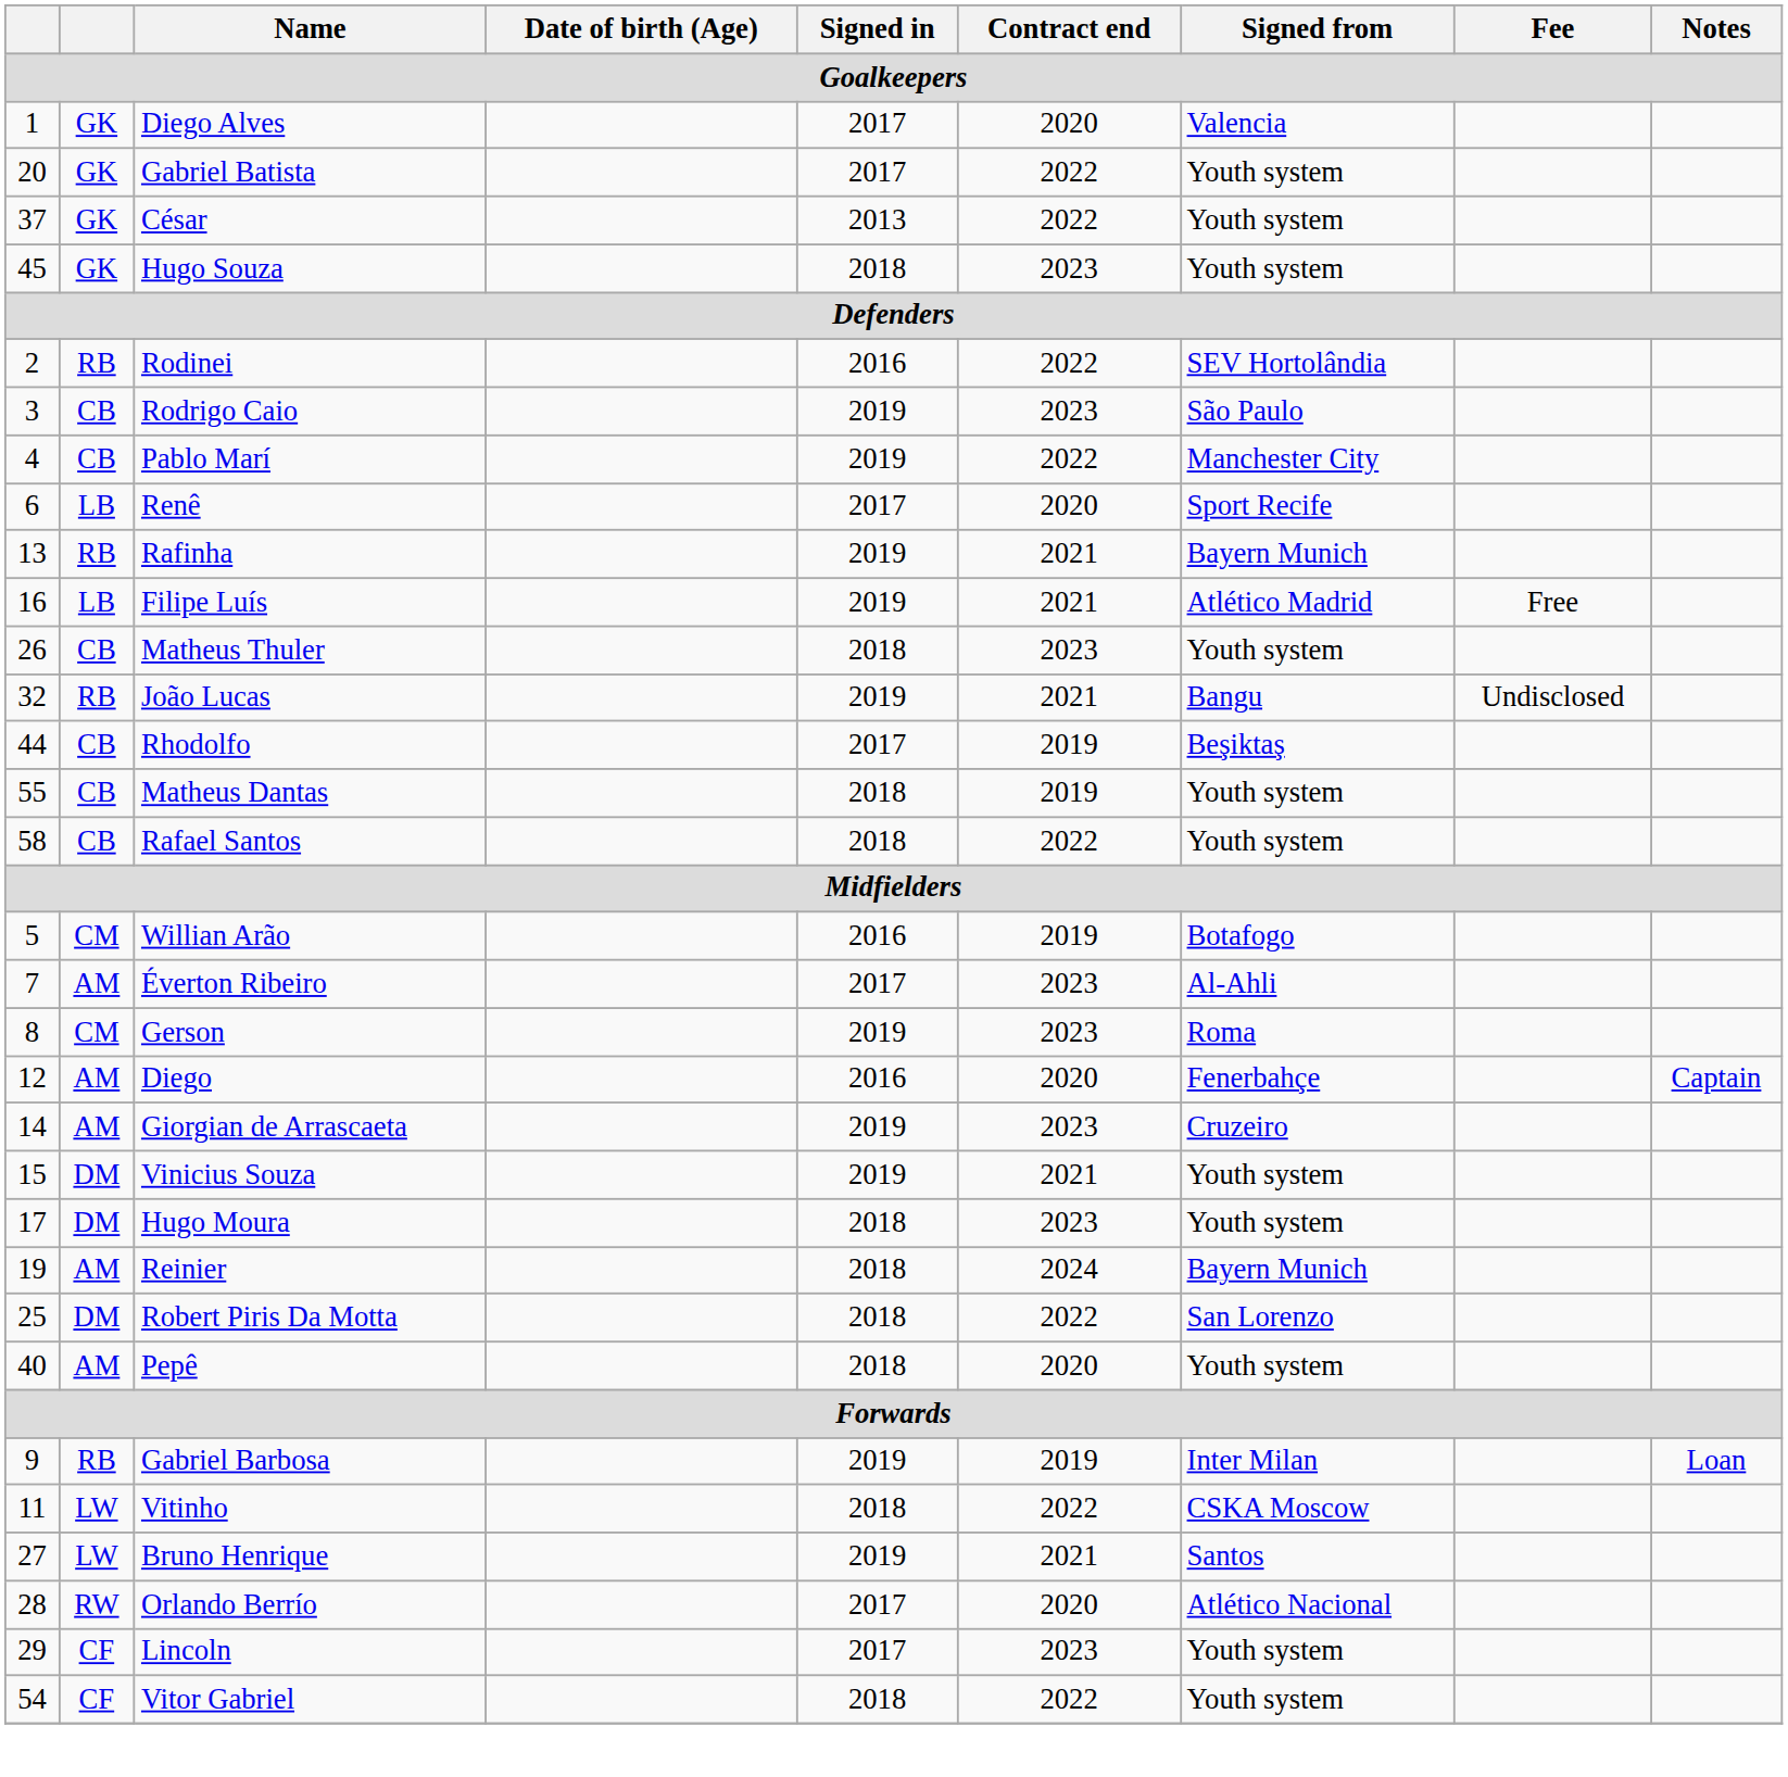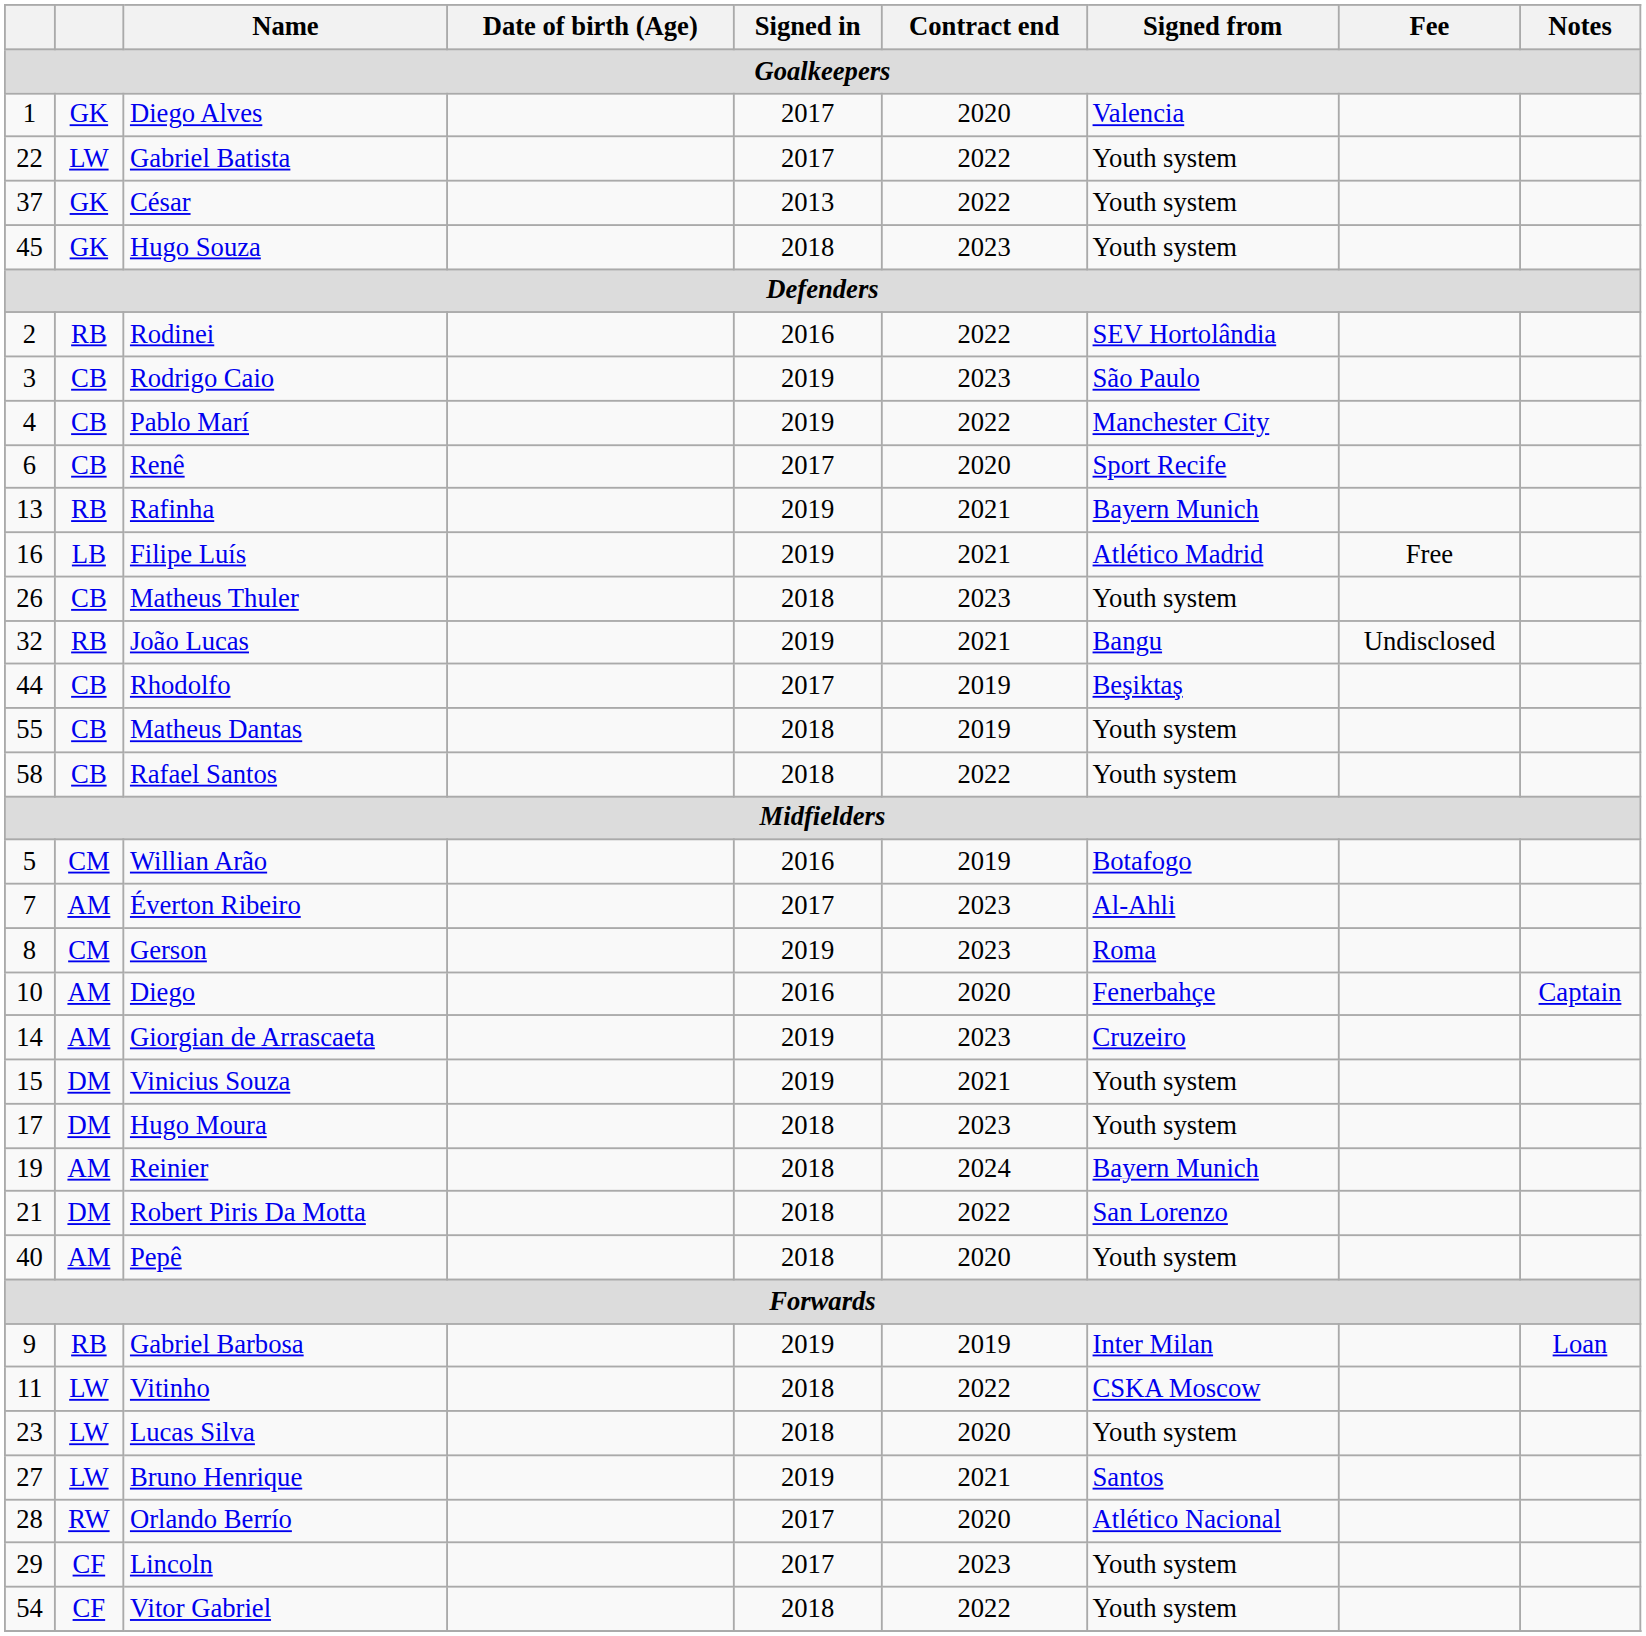 <table class="wikitable" style="text-align:center; font-size:90%; width:70%">
 <tr>
 <th text-align:center;></th>
 <th text-align:center;></th>
 <th text-align:center;>Name</th>
 <th text-align:center;>Date of birth (Age)</th>
 <th text-align:center;>Signed in</th>
 <th text-align:center;>Contract end</th>
 <th text-align:center;>Signed from</th>
 <th text-align:center;>Fee</th>
 <th>Notes</th>
 </tr>
 <tr>
 <th colspan="9" style="background:#dcdcdc; text-align:center"><em>Goalkeepers</em></th>
 </tr>
 <tr>
 <td>1</td>
 <td><a href='#'>GK</a></td>
 <td align="left"> <a href='#'>Diego Alves</a></td>
 <td align="left"></td>
 <td>2017</td>
 <td>2020</td>
 <td align="left"> <a href='#'>Valencia</a></td>
 <td></td>
 <td></td>
 </tr>
 <tr>
-<td>20</td>
-<td><a href='#'>GK</a></td>
+<td>22</td>
+<td><a href='#'>LW</a></td>
 <td align="left"> <a href='#'>Gabriel Batista</a></td>
 <td align="left"></td>
 <td>2017</td>
 <td>2022</td>
 <td align="left">Youth system</td>
 <td></td>
 <td></td>
 </tr>
 <tr>
 <td>37</td>
 <td><a href='#'>GK</a></td>
 <td align="left"> <a href='#'>César</a></td>
 <td align="left"></td>
 <td>2013</td>
 <td>2022</td>
 <td align="left">Youth system</td>
 <td></td>
 <td></td>
 </tr>
 <tr>
 <td>45</td>
 <td><a href='#'>GK</a></td>
 <td align="left"> <a href='#'>Hugo Souza</a></td>
 <td align="left"></td>
 <td>2018</td>
 <td>2023</td>
 <td align="left">Youth system</td>
 <td></td>
 <td></td>
 </tr>
 <tr>
 <th colspan="9" style="background:#dcdcdc; text-align:center"><em>Defenders</em></th>
 </tr>
 <tr>
 <td>2</td>
 <td><a href='#'>RB</a></td>
 <td align="left"> <a href='#'>Rodinei</a></td>
 <td align="left"></td>
 <td>2016</td>
 <td>2022</td>
 <td align="left"> <a href='#'>SEV Hortolândia</a></td>
 <td></td>
 <td></td>
 </tr>
 <tr>
 <td>3</td>
 <td><a href='#'>CB</a></td>
 <td align="left"> <a href='#'>Rodrigo Caio</a></td>
 <td align="left"></td>
 <td>2019</td>
 <td>2023</td>
 <td align="left"> <a href='#'>São Paulo</a></td>
 <td></td>
 <td></td>
 </tr>
 <tr>
 <td>4</td>
 <td><a href='#'>CB</a></td>
 <td align="left"> <a href='#'>Pablo Marí</a></td>
 <td align="left"></td>
 <td>2019</td>
 <td>2022</td>
 <td align="left"> <a href='#'>Manchester City</a></td>
 <td></td>
 <td></td>
 </tr>
 <tr>
 <td>6</td>
-<td><a href='#'>LB</a></td>
+<td><a href='#'>CB</a></td>
 <td align="left"> <a href='#'>Renê</a></td>
 <td align="left"></td>
 <td>2017</td>
 <td>2020</td>
 <td align="left"> <a href='#'>Sport Recife</a></td>
 <td></td>
 <td></td>
 </tr>
 <tr>
 <td>13</td>
 <td><a href='#'>RB</a></td>
 <td align="left"> <a href='#'>Rafinha</a></td>
 <td align="left"></td>
 <td>2019</td>
 <td>2021</td>
 <td align="left"> <a href='#'>Bayern Munich</a></td>
 <td></td>
 <td></td>
 </tr>
 <tr>
 <td>16</td>
 <td><a href='#'>LB</a></td>
 <td align="left"> <a href='#'>Filipe Luís</a></td>
 <td align="left"></td>
 <td>2019</td>
 <td>2021</td>
 <td align="left"> <a href='#'>Atlético Madrid</a></td>
 <td>Free</td>
 <td></td>
 </tr>
 <tr>
 <td>26</td>
 <td><a href='#'>CB</a></td>
 <td align="left"> <a href='#'>Matheus Thuler</a></td>
 <td align="left"></td>
 <td>2018</td>
 <td>2023</td>
 <td align="left">Youth system</td>
 <td></td>
 <td></td>
 </tr>
 <tr>
 <td>32</td>
 <td><a href='#'>RB</a></td>
 <td align="left"> <a href='#'>João Lucas</a></td>
 <td align="left"></td>
 <td>2019</td>
 <td>2021</td>
 <td align="left"> <a href='#'>Bangu</a></td>
 <td>Undisclosed</td>
 <td></td>
 </tr>
 <tr>
 <td>44</td>
 <td><a href='#'>CB</a></td>
 <td align="left"> <a href='#'>Rhodolfo</a></td>
 <td align="left"></td>
 <td>2017</td>
 <td>2019</td>
 <td align="left"> <a href='#'>Beşiktaş</a></td>
 <td></td>
 <td></td>
 </tr>
 <tr>
 <td>55</td>
 <td><a href='#'>CB</a></td>
 <td align="left"> <a href='#'>Matheus Dantas</a></td>
 <td align="left"></td>
 <td>2018</td>
 <td>2019</td>
 <td align="left">Youth system</td>
 <td></td>
 <td></td>
 </tr>
 <tr>
 <td>58</td>
 <td><a href='#'>CB</a></td>
 <td align="left"> <a href='#'>Rafael Santos</a></td>
 <td align="left"></td>
 <td>2018</td>
 <td>2022</td>
 <td align="left">Youth system</td>
 <td></td>
 <td></td>
 </tr>
 <tr>
 <th colspan="9" style="background:#dcdcdc; text-align:center"><em>Midfielders</em></th>
 </tr>
 <tr>
 <td>5</td>
 <td><a href='#'>CM</a></td>
 <td align="left"> <a href='#'>Willian Arão</a></td>
 <td align="left"></td>
 <td>2016</td>
 <td>2019</td>
 <td align="left"> <a href='#'>Botafogo</a></td>
 <td></td>
 <td></td>
 </tr>
 <tr>
 <td>7</td>
 <td><a href='#'>AM</a></td>
 <td align="left"> <a href='#'>Éverton Ribeiro</a></td>
 <td align="left"></td>
 <td>2017</td>
 <td>2023</td>
 <td align="left"> <a href='#'>Al-Ahli</a></td>
 <td></td>
 <td></td>
 </tr>
 <tr>
 <td>8</td>
 <td><a href='#'>CM</a></td>
 <td align="left"> <a href='#'>Gerson</a></td>
 <td align="left"></td>
 <td>2019</td>
 <td>2023</td>
 <td align="left"> <a href='#'>Roma</a></td>
 <td></td>
 <td></td>
 </tr>
 <tr>
-<td>12</td>
+<td>10</td>
 <td><a href='#'>AM</a></td>
 <td align="left"> <a href='#'>Diego</a></td>
 <td align="left"></td>
 <td>2016</td>
 <td>2020</td>
 <td align="left"> <a href='#'>Fenerbahçe</a></td>
 <td></td>
 <td><a href='#'>Captain</a></td>
 </tr>
 <tr>
 <td>14</td>
 <td><a href='#'>AM</a></td>
 <td align="left"> <a href='#'>Giorgian de Arrascaeta</a></td>
 <td align="left"></td>
 <td>2019</td>
 <td>2023</td>
 <td align="left"> <a href='#'>Cruzeiro</a></td>
 <td></td>
 <td></td>
 </tr>
 <tr>
 <td>15</td>
 <td><a href='#'>DM</a></td>
 <td align="left"> <a href='#'>Vinicius Souza</a></td>
 <td align="left"></td>
 <td>2019</td>
 <td>2021</td>
 <td align="left">Youth system</td>
 <td></td>
 <td></td>
 </tr>
 <tr>
 <td>17</td>
 <td><a href='#'>DM</a></td>
 <td align="left"> <a href='#'>Hugo Moura</a></td>
 <td align="left"></td>
 <td>2018</td>
 <td>2023</td>
 <td align="left">Youth system</td>
 <td></td>
 <td></td>
 </tr>
 <tr>
 <td>19</td>
 <td><a href='#'>AM</a></td>
 <td align="left"> <a href='#'>Reinier</a></td>
 <td align="left"></td>
 <td>2018</td>
 <td>2024</td>
 <td align="left"> <a href='#'>Bayern Munich</a></td>
 <td></td>
 <td></td>
 </tr>
 <tr>
-<td>25</td>
+<td>21</td>
 <td><a href='#'>DM</a></td>
 <td align="left"> <a href='#'>Robert Piris Da Motta</a></td>
 <td align="left"></td>
 <td>2018</td>
 <td>2022</td>
 <td align="left"> <a href='#'>San Lorenzo</a></td>
 <td></td>
 <td></td>
 </tr>
 <tr>
 <td>40</td>
 <td><a href='#'>AM</a></td>
 <td align="left"> <a href='#'>Pepê</a></td>
 <td align="left"></td>
 <td>2018</td>
 <td>2020</td>
 <td align="left">Youth system</td>
 <td></td>
 <td></td>
 </tr>
 <tr>
 <th colspan="9" style="background:#dcdcdc; text-align:center"><em>Forwards</em></th>
 </tr>
 <tr>
 <td>9</td>
 <td><a href='#'>RB</a></td>
 <td align="left"> <a href='#'>Gabriel Barbosa</a></td>
 <td align="left"></td>
 <td>2019</td>
 <td>2019</td>
 <td align="left"> <a href='#'>Inter Milan</a></td>
 <td></td>
 <td><a href='#'>Loan</a></td>
 </tr>
 <tr>
 <td>11</td>
 <td><a href='#'>LW</a></td>
 <td align="left"> <a href='#'>Vitinho</a></td>
 <td align="left"></td>
 <td>2018</td>
 <td>2022</td>
 <td align="left"> <a href='#'>CSKA Moscow</a></td>
+<td></td>
+<td></td>
+</tr>
+<tr>
+<td>23</td>
+<td><a href='#'>LW</a></td>
+<td align="left"> <a href='#'>Lucas Silva</a></td>
+<td align="left"></td>
+<td>2018</td>
+<td>2020</td>
+<td align="left">Youth system</td>
 <td></td>
 <td></td>
 </tr>
 <tr>
 <td>27</td>
 <td><a href='#'>LW</a></td>
 <td align="left"> <a href='#'>Bruno Henrique</a></td>
 <td align="left"></td>
 <td>2019</td>
 <td>2021</td>
 <td align="left"> <a href='#'>Santos</a></td>
 <td></td>
 <td></td>
 </tr>
 <tr>
 <td>28</td>
 <td><a href='#'>RW</a></td>
 <td align="left"> <a href='#'>Orlando Berrío</a></td>
 <td align="left"></td>
 <td>2017</td>
 <td>2020</td>
 <td align="left"> <a href='#'>Atlético Nacional</a></td>
 <td></td>
 <td></td>
 </tr>
 <tr>
 <td>29</td>
 <td><a href='#'>CF</a></td>
 <td align="left"> <a href='#'>Lincoln</a></td>
 <td align="left"></td>
 <td>2017</td>
 <td>2023</td>
 <td align="left">Youth system</td>
 <td></td>
 <td></td>
 </tr>
 <tr>
 <td>54</td>
 <td><a href='#'>CF</a></td>
 <td align="left"> <a href='#'>Vitor Gabriel</a></td>
 <td align="left"></td>
 <td>2018</td>
 <td>2022</td>
 <td align="left">Youth system</td>
 <td></td>
 <td></td>
 </tr>
 <tr>
 </tr>
 <tr>
 </tr>
 <tr>
 </tr>
 </table>
